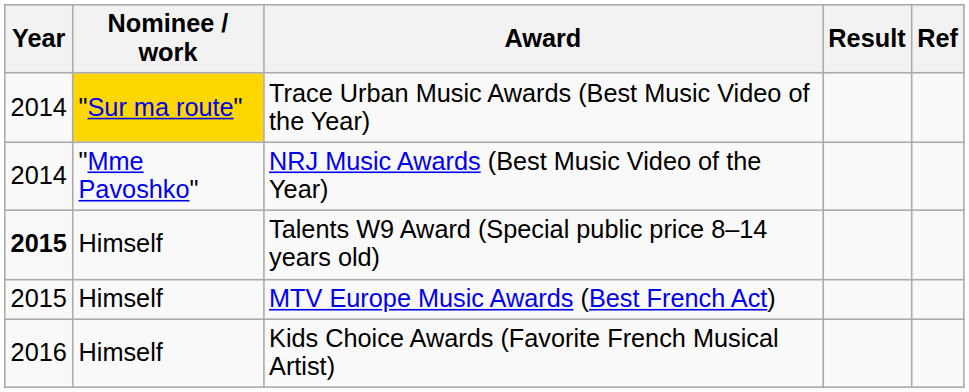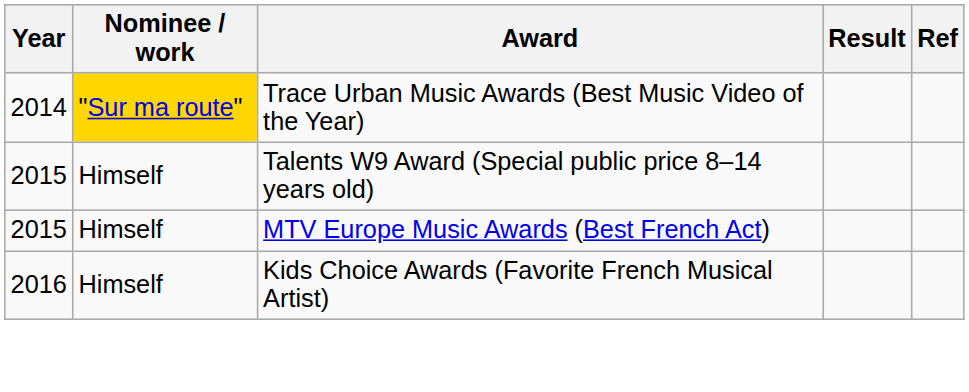 <table class="wikitable">
 <tr>
 <th>Year</th>
 <th>Nominee / work</th>
 <th>Award</th>
 <th>Result</th>
 <th>Ref</th>
 </tr>
 <tr>
 <td>2014</td>
 <td style="background: gold;">"<a href='#'>Sur ma route</a>"</td>
 <td>Trace Urban Music Awards (Best Music Video of the Year)</td>
 <td></td>
 <td></td>
 </tr>
 <tr>
-<td>2014</td>
-<td>"<a href='#'>Mme Pavoshko</a>"</td>
-<td><a href='#'>NRJ Music Awards</a> (Best Music Video of the Year)</td>
-<td></td>
-<td></td>
-</tr>
-<tr>
-<td><strong>2015</strong></td>
+<td>2015</td>
 <td>Himself</td>
 <td>Talents W9 Award (Special public price 8–14 years old)</td>
 <td></td>
 <td></td>
 </tr>
 <tr>
 <td>2015</td>
 <td>Himself</td>
 <td><a href='#'>MTV Europe Music Awards</a> (<a href='#'>Best French Act</a>)</td>
 <td></td>
 <td></td>
 </tr>
 <tr>
 <td>2016</td>
 <td>Himself</td>
 <td>Kids Choice Awards (Favorite French Musical Artist)</td>
 <td></td>
 <td></td>
 </tr>
 </table>
